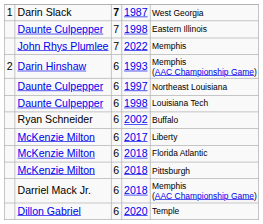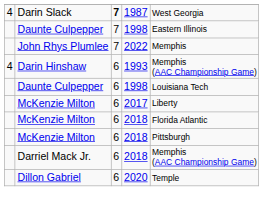 <table class="wikitable">
 <tr>
 </tr>
 <tr>
-<td>1</td>
+<td>4</td>
 <td>Darin Slack</td>
 <td><strong><abbr>7</abbr></strong></td>
 <td><a href='#'>1987</a></td>
 <td style="font-size:80%;">West Georgia</td>
 </tr>
 <tr>
 <td></td>
 <td><a href='#'>Daunte Culpepper</a></td>
 <td><abbr>7</abbr></td>
 <td><a href='#'>1998</a></td>
 <td style="font-size:80%;">Eastern Illinois</td>
 </tr>
 <tr>
 <td></td>
 <td><a href='#'>John Rhys Plumlee</a></td>
 <td><abbr>7</abbr></td>
 <td><a href='#'>2022</a></td>
 <td style="font-size:80%;">Memphis</td>
 </tr>
 <tr>
-<td>2</td>
+<td>4</td>
 <td><a href='#'>Darin Hinshaw</a></td>
 <td><abbr>6</abbr></td>
 <td><a href='#'>1993</a></td>
 <td style="font-size:80%;">Memphis<br>(<a href='#'>AAC Championship Game</a>)</td>
 </tr>
 <tr>
 <td></td>
 <td><a href='#'>Daunte Culpepper</a></td>
 <td>6</td>
-<td><a href='#'>1997</a></td>
-<td style="font-size:80%;">Northeast Louisiana</td>
-</tr>
-<tr>
-<td></td>
-<td><a href='#'>Daunte Culpepper</a></td>
-<td>6</td>
 <td><a href='#'>1998</a></td>
 <td style="font-size:80%;">Louisiana Tech</td>
-</tr>
-<tr>
-<td></td>
-<td>Ryan Schneider</td>
-<td><abbr>6</abbr></td>
-<td><a href='#'>2002</a></td>
-<td style="font-size:80%;">Buffalo</td>
 </tr>
 <tr>
 <td></td>
 <td><a href='#'>McKenzie Milton</a></td>
 <td><abbr>6</abbr></td>
 <td><a href='#'>2017</a></td>
 <td style="font-size:80%;">Liberty</td>
 </tr>
 <tr>
 <td></td>
 <td><a href='#'>McKenzie Milton</a></td>
 <td><abbr>6</abbr></td>
 <td><a href='#'>2018</a></td>
 <td style="font-size:80%;">Florida Atlantic</td>
 </tr>
 <tr>
 <td></td>
 <td><a href='#'>McKenzie Milton</a></td>
 <td><abbr>6</abbr></td>
 <td><a href='#'>2018</a></td>
 <td style="font-size:80%;">Pittsburgh</td>
 </tr>
 <tr>
 <td></td>
 <td>Darriel Mack Jr.</td>
 <td><abbr>6</abbr></td>
 <td><a href='#'>2018</a></td>
 <td style="font-size:80%;">Memphis<br>(<a href='#'>AAC Championship Game</a>)</td>
 </tr>
 <tr>
 <td></td>
 <td><a href='#'>Dillon Gabriel</a></td>
 <td><abbr>6</abbr></td>
 <td><a href='#'>2020</a></td>
 <td style="font-size:80%;">Temple</td>
 </tr>
 </table>
